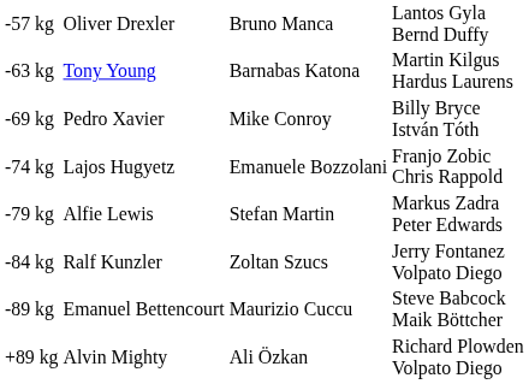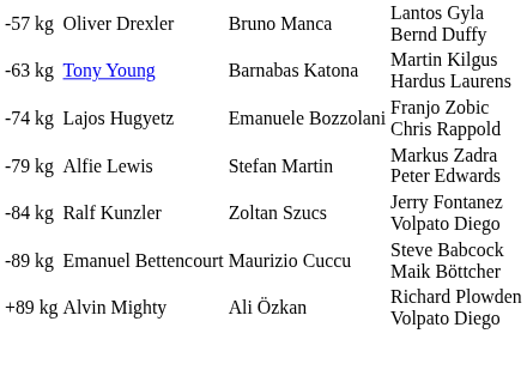 <table>
 <tr>
 <td>-57 kg</td>
 <td>Oliver Drexler </td>
 <td>Bruno Manca </td>
 <td>Lantos Gyla <br>Bernd Duffy </td>
 </tr>
 <tr>
 <td>-63 kg</td>
 <td><a href='#'>Tony Young</a> </td>
 <td>Barnabas Katona </td>
 <td>Martin Kilgus <br>Hardus Laurens </td>
-</tr>
-<tr>
-<td>-69 kg</td>
-<td>Pedro Xavier </td>
-<td>Mike Conroy </td>
-<td>Billy Bryce <br>István Tóth </td>
 </tr>
 <tr>
 <td>-74 kg</td>
 <td>Lajos Hugyetz </td>
 <td>Emanuele Bozzolani </td>
 <td>Franjo Zobic <br>Chris Rappold </td>
 </tr>
 <tr>
 <td>-79 kg</td>
 <td>Alfie Lewis </td>
 <td>Stefan Martin </td>
 <td>Markus Zadra <br>Peter Edwards </td>
 </tr>
 <tr>
 <td>-84 kg</td>
 <td>Ralf Kunzler </td>
 <td>Zoltan Szucs </td>
 <td>Jerry Fontanez <br>Volpato Diego </td>
 </tr>
 <tr>
 <td>-89 kg</td>
 <td>Emanuel Bettencourt </td>
 <td>Maurizio Cuccu </td>
 <td>Steve Babcock <br>Maik Böttcher </td>
 </tr>
 <tr>
 <td>+89 kg</td>
 <td>Alvin Mighty </td>
 <td>Ali Özkan </td>
 <td>Richard Plowden <br>Volpato Diego </td>
 </tr>
 <tr>
 </tr>
 </table>
